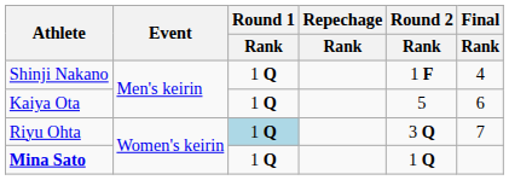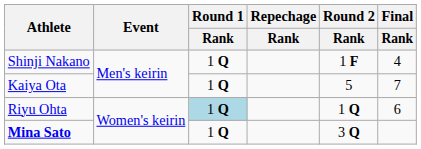 <table class="wikitable" style="font-size:90%">
 <tr>
 <th rowspan=2>Athlete</th>
 <th rowspan=2>Event</th>
 <th>Round 1</th>
 <th>Repechage</th>
 <th>Round 2</th>
 <th>Final</th>
 </tr>
 <tr style="font-size:95%">
 <th>Rank</th>
 <th>Rank</th>
 <th>Rank</th>
 <th>Rank</th>
 </tr>
 <tr align=center>
 <td align=left><a href='#'>Shinji Nakano</a></td>
 <td align=left rowspan="2"><a href='#'>Men's keirin</a></td>
 <td>1 <strong>Q</strong></td>
 <td></td>
 <td>1 <strong>F</strong></td>
 <td>4</td>
 </tr>
 <tr align=center>
 <td align=left><a href='#'>Kaiya Ota</a></td>
 <td>1 <strong>Q</strong></td>
 <td></td>
 <td>5</td>
-<td>6</td>
+<td>7</td>
 </tr>
 <tr align=center>
 <td align=left><a href='#'>Riyu Ohta</a></td>
 <td align=left rowspan="2"><a href='#'>Women's keirin</a></td>
 <td style="background: lightblue;">1 <strong>Q</strong></td>
 <td></td>
-<td>3 <strong>Q</strong></td>
-<td>7</td>
+<td>1 <strong>Q</strong></td>
+<td>6</td>
 </tr>
 <tr align=center>
 <td align=left><strong><a href='#'>Mina Sato</a></strong></td>
 <td>1 <strong>Q</strong></td>
 <td></td>
-<td>1 <strong>Q</strong></td>
+<td>3 <strong>Q</strong></td>
 <td></td>
 </tr>
 </table>
